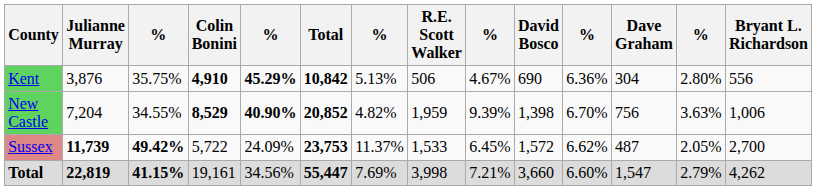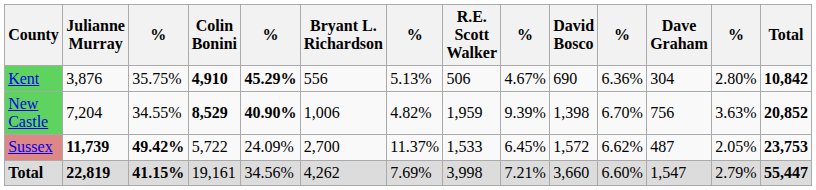 <table class="wikitable sortable" width="60%">
 <tr>
 <th width="10%">County</th>
 <th width="10%">Julianne Murray</th>
 <th width="10%">%</th>
 <th width="10%">Colin Bonini</th>
 <th width="10%">%</th>
-<th width="10%">Total</th>
+<th width="10%">Bryant L. Richardson</th>
 <th width="10%">%</th>
 <th width="10%">R.E. Scott Walker</th>
 <th width="10%">%</th>
 <th width="10%">David Bosco</th>
 <th width="10%">%</th>
 <th width="10%">Dave Graham</th>
 <th width="10%">%</th>
-<th width="10%">Bryant L. Richardson</th>
+<th width="10%">Total</th>
 </tr>
 <tr>
 <td style="background:#5fd35f;"><a href='#'>Kent</a></td>
 <td>3,876</td>
 <td>35.75%</td>
 <td><strong>4,910</strong></td>
 <td><strong>45.29%</strong></td>
-<td><strong>10,842</strong></td>
+<td>556</td>
 <td>5.13%</td>
 <td>506</td>
 <td>4.67%</td>
 <td>690</td>
 <td>6.36%</td>
 <td>304</td>
 <td>2.80%</td>
-<td>556</td>
+<td><strong>10,842</strong></td>
 </tr>
 <tr>
 <td style="background:#5fd35f;"><a href='#'>New Castle</a></td>
 <td>7,204</td>
 <td>34.55%</td>
 <td><strong>8,529</strong></td>
 <td><strong>40.90%</strong></td>
-<td><strong>20,852</strong></td>
+<td>1,006</td>
 <td>4.82%</td>
 <td>1,959</td>
 <td>9.39%</td>
 <td>1,398</td>
 <td>6.70%</td>
 <td>756</td>
 <td>3.63%</td>
-<td>1,006</td>
+<td><strong>20,852</strong></td>
 </tr>
 <tr>
 <td style="background:#de8787;"><a href='#'>Sussex</a></td>
 <td><strong>11,739</strong></td>
 <td><strong>49.42%</strong></td>
 <td>5,722</td>
 <td>24.09%</td>
-<td><strong>23,753</strong></td>
+<td>2,700</td>
 <td>11.37%</td>
 <td>1,533</td>
 <td>6.45%</td>
 <td>1,572</td>
 <td>6.62%</td>
 <td>487</td>
 <td>2.05%</td>
-<td>2,700</td>
+<td><strong>23,753</strong></td>
 </tr>
 <tr>
 <td style="background:#DCDCDC;"><strong>Total</strong></td>
 <td style="background:#DCDCDC;"><strong>22,819</strong></td>
 <td style="background:#DCDCDC;"><strong>41.15%</strong></td>
 <td style="background:#DCDCDC;">19,161</td>
 <td style="background:#DCDCDC;">34.56%</td>
-<td style="background:#DCDCDC;"><strong>55,447</strong></td>
+<td style="background:#DCDCDC;">4,262</td>
 <td style="background:#DCDCDC;">7.69%</td>
 <td style="background:#DCDCDC;">3,998</td>
 <td style="background:#DCDCDC;">7.21%</td>
 <td style="background:#DCDCDC;">3,660</td>
 <td style="background:#DCDCDC;">6.60%</td>
 <td style="background:#DCDCDC;">1,547</td>
 <td style="background:#DCDCDC;">2.79%</td>
-<td style="background:#DCDCDC;">4,262</td>
+<td style="background:#DCDCDC;"><strong>55,447</strong></td>
 </tr>
 </table>
